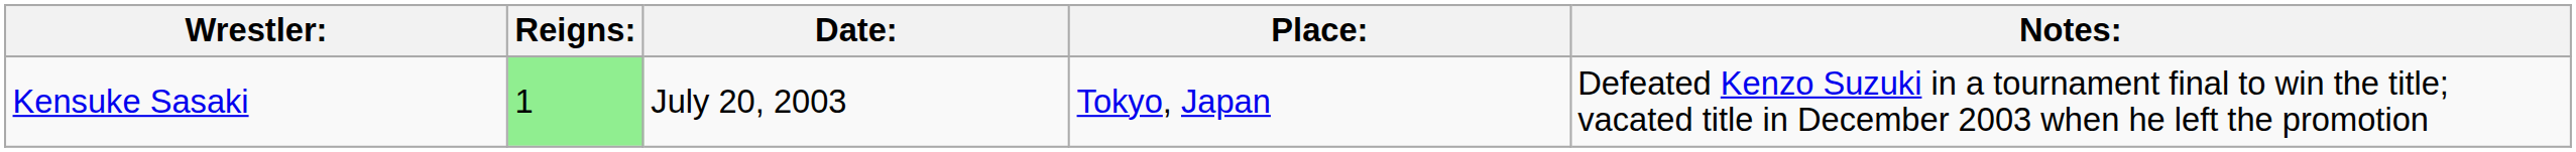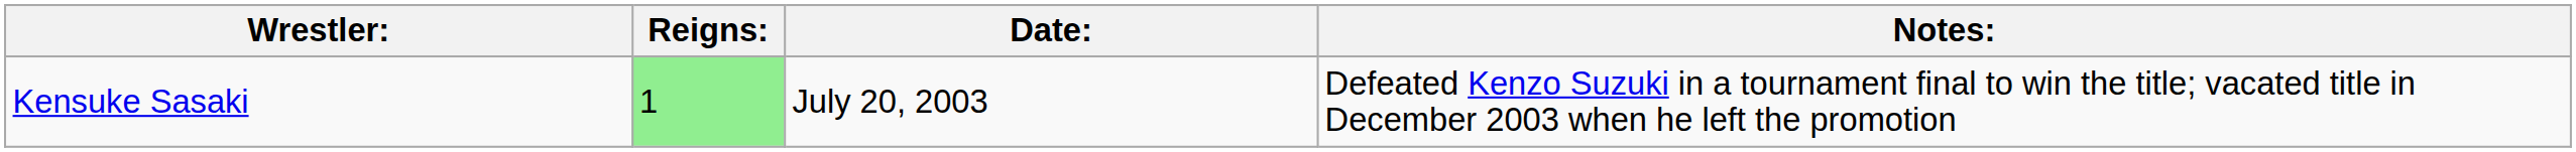 <table class="wikitable">
 <tr>
 <th width=20%><strong>Wrestler:</strong></th>
 <th width=3%><strong>Reigns:</strong></th>
 <th width=17%><strong>Date:</strong></th>
-<th width=20%><strong>Place:</strong></th>
 <th width=40%><strong>Notes:</strong></th>
 </tr>
 <tr>
 <td><a href='#'>Kensuke Sasaki</a></td>
 <td style="background: lightgreen;">1</td>
 <td>July 20, 2003</td>
-<td><a href='#'>Tokyo</a>, <a href='#'>Japan</a></td>
 <td>Defeated <a href='#'>Kenzo Suzuki</a> in a tournament final to win the title; vacated title in December 2003 when he left the promotion</td>
 </tr>
 </table>
